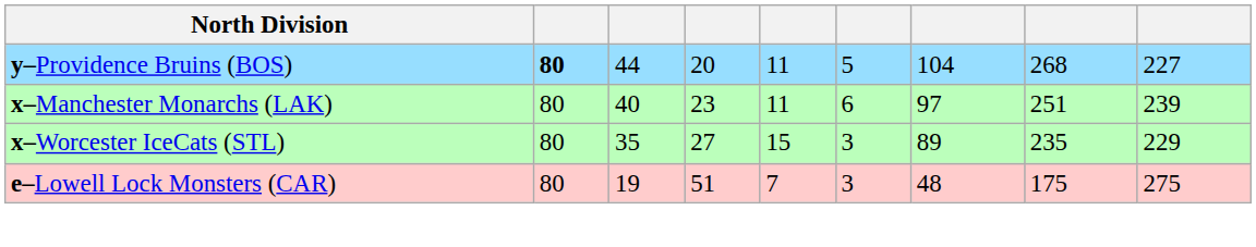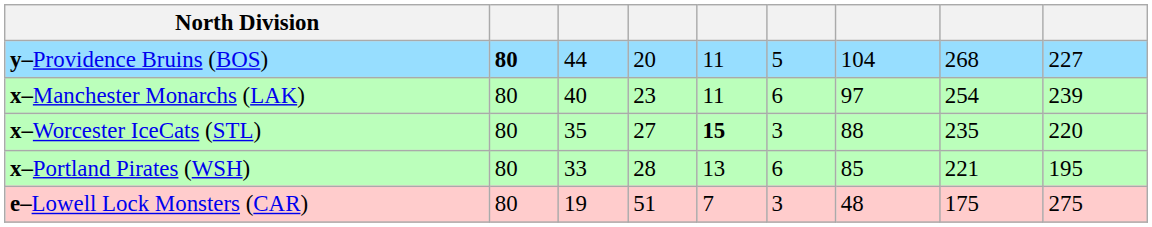 <table class="wikitable" style="width:50em">
 <tr>
 <th width="35%">North Division</th>
 <th width="5%"></th>
 <th width="5%"></th>
 <th width="5%"></th>
 <th width="5%"></th>
 <th width="5%"></th>
 <th width="7.5%"></th>
 <th width="7.5%"></th>
 <th width="7.5%"></th>
 </tr>
 <tr bgcolor="#97DEFF">
 <td><strong>y–</strong><a href='#'>Providence Bruins</a> (<a href='#'>BOS</a>)</td>
 <td><strong>80</strong></td>
 <td>44</td>
 <td>20</td>
 <td>11</td>
 <td>5</td>
 <td>104</td>
 <td>268</td>
 <td>227</td>
 </tr>
 <tr bgcolor="#bbffbb">
 <td><strong>x–</strong><a href='#'>Manchester Monarchs</a> (<a href='#'>LAK</a>)</td>
 <td>80</td>
 <td>40</td>
 <td>23</td>
 <td>11</td>
 <td>6</td>
 <td>97</td>
-<td>251</td>
+<td>254</td>
 <td>239</td>
 </tr>
 <tr bgcolor="#bbffbb">
 <td><strong>x–</strong><a href='#'>Worcester IceCats</a> (<a href='#'>STL</a>)</td>
 <td>80</td>
 <td>35</td>
 <td>27</td>
-<td>15</td>
+<td><strong>15</strong></td>
 <td>3</td>
-<td>89</td>
+<td>88</td>
 <td>235</td>
-<td>229</td>
+<td>220</td>
+</tr>
+<tr bgcolor="#bbffbb">
+<td><strong>x–</strong><a href='#'>Portland Pirates</a> (<a href='#'>WSH</a>)</td>
+<td>80</td>
+<td>33</td>
+<td>28</td>
+<td>13</td>
+<td>6</td>
+<td>85</td>
+<td>221</td>
+<td>195</td>
 </tr>
 <tr bgcolor="#ffcccc">
 <td><strong>e–</strong><a href='#'>Lowell Lock Monsters</a> (<a href='#'>CAR</a>)</td>
 <td>80</td>
 <td>19</td>
 <td>51</td>
 <td>7</td>
 <td>3</td>
 <td>48</td>
 <td>175</td>
 <td>275</td>
 </tr>
 </table>
